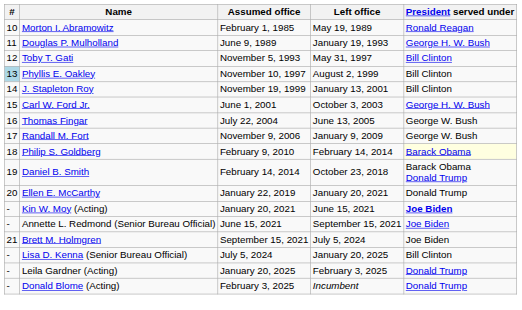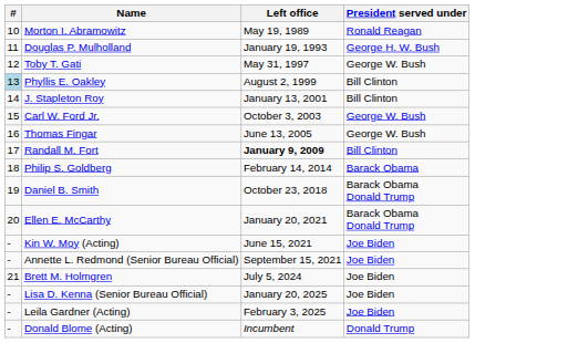 <table class="wikitable">
 <tr>
 <th>#</th>
 <th>Name</th>
-<th>Assumed office</th>
 <th>Left office</th>
 <th><a href='#'>President</a> served under</th>
 </tr>
 <tr>
 <td>10</td>
 <td><a href='#'>Morton I. Abramowitz</a></td>
-<td>February 1, 1985</td>
 <td>May 19, 1989</td>
 <td><a href='#'>Ronald Reagan</a></td>
 </tr>
 <tr>
 <td>11</td>
 <td><a href='#'>Douglas P. Mulholland</a></td>
-<td>June 9, 1989</td>
 <td>January 19, 1993</td>
 <td><a href='#'>George H. W. Bush</a></td>
 </tr>
 <tr>
 <td>12</td>
 <td><a href='#'>Toby T. Gati</a></td>
-<td>November 5, 1993</td>
 <td>May 31, 1997</td>
-<td><a href='#'>Bill Clinton</a></td>
+<td>George W. Bush</td>
 </tr>
 <tr>
 <td style="background: lightblue;">13</td>
 <td><a href='#'>Phyllis E. Oakley</a></td>
-<td>November 10, 1997</td>
 <td>August 2, 1999</td>
 <td>Bill Clinton</td>
 </tr>
 <tr>
 <td>14</td>
 <td><a href='#'>J. Stapleton Roy</a></td>
-<td>November 19, 1999</td>
 <td>January 13, 2001</td>
 <td>Bill Clinton</td>
 </tr>
 <tr>
 <td>15</td>
 <td><a href='#'>Carl W. Ford Jr.</a></td>
-<td>June 1, 2001</td>
 <td>October 3, 2003</td>
-<td><a href='#'>George H. W. Bush</a></td>
+<td><a href='#'>George W. Bush</a></td>
 </tr>
 <tr>
 <td>16</td>
 <td><a href='#'>Thomas Fingar</a></td>
-<td>July 22, 2004</td>
 <td>June 13, 2005</td>
 <td>George W. Bush</td>
 </tr>
 <tr>
 <td>17</td>
 <td><a href='#'>Randall M. Fort</a></td>
-<td>November 9, 2006</td>
-<td>January 9, 2009</td>
-<td>George W. Bush</td>
+<td><strong>January 9, 2009</strong></td>
+<td><a href='#'>Bill Clinton</a></td>
 </tr>
 <tr>
 <td>18</td>
 <td><a href='#'>Philip S. Goldberg</a></td>
-<td>February 9, 2010</td>
 <td>February 14, 2014</td>
-<td style="background: lightyellow;"><a href='#'>Barack Obama</a></td>
+<td><a href='#'>Barack Obama</a></td>
 </tr>
 <tr>
 <td>19</td>
 <td><a href='#'>Daniel B. Smith</a></td>
-<td>February 14, 2014</td>
 <td>October 23, 2018</td>
 <td>Barack Obama<br><a href='#'>Donald Trump</a></td>
 </tr>
 <tr>
 <td>20</td>
 <td><a href='#'>Ellen E. McCarthy</a></td>
-<td>January 22, 2019</td>
 <td>January 20, 2021</td>
-<td>Donald Trump</td>
+<td>Barack Obama<br><a href='#'>Donald Trump</a></td>
 </tr>
 <tr>
 <td>-</td>
 <td><a href='#'>Kin W. Moy</a> (Acting)</td>
-<td>January 20, 2021</td>
 <td>June 15, 2021</td>
-<td><strong><a href='#'>Joe Biden</a></strong></td>
+<td><a href='#'>Joe Biden</a></td>
 </tr>
 <tr>
 <td>-</td>
 <td>Annette L. Redmond (Senior Bureau Official)</td>
-<td>June 15, 2021</td>
 <td>September 15, 2021</td>
 <td><a href='#'>Joe Biden</a></td>
 </tr>
 <tr>
 <td>21</td>
 <td><a href='#'>Brett M. Holmgren</a></td>
-<td>September 15, 2021</td>
 <td>July 5, 2024</td>
 <td>Joe Biden</td>
 </tr>
 <tr>
 <td>-</td>
 <td><a href='#'>Lisa D. Kenna</a> (Senior Bureau Official)</td>
-<td>July 5, 2024</td>
 <td>January 20, 2025</td>
-<td>Bill Clinton</td>
+<td>Joe Biden</td>
 </tr>
 <tr>
 <td>-</td>
 <td>Leila Gardner (Acting)</td>
-<td>January 20, 2025</td>
 <td>February 3, 2025</td>
-<td><a href='#'>Donald Trump</a></td>
+<td><a href='#'>Joe Biden</a></td>
 </tr>
 <tr>
 <td>-</td>
 <td><a href='#'>Donald Blome</a> (Acting)</td>
-<td>February 3, 2025</td>
 <td><em>Incumbent</em></td>
 <td><a href='#'>Donald Trump</a></td>
 </tr>
 </table>
